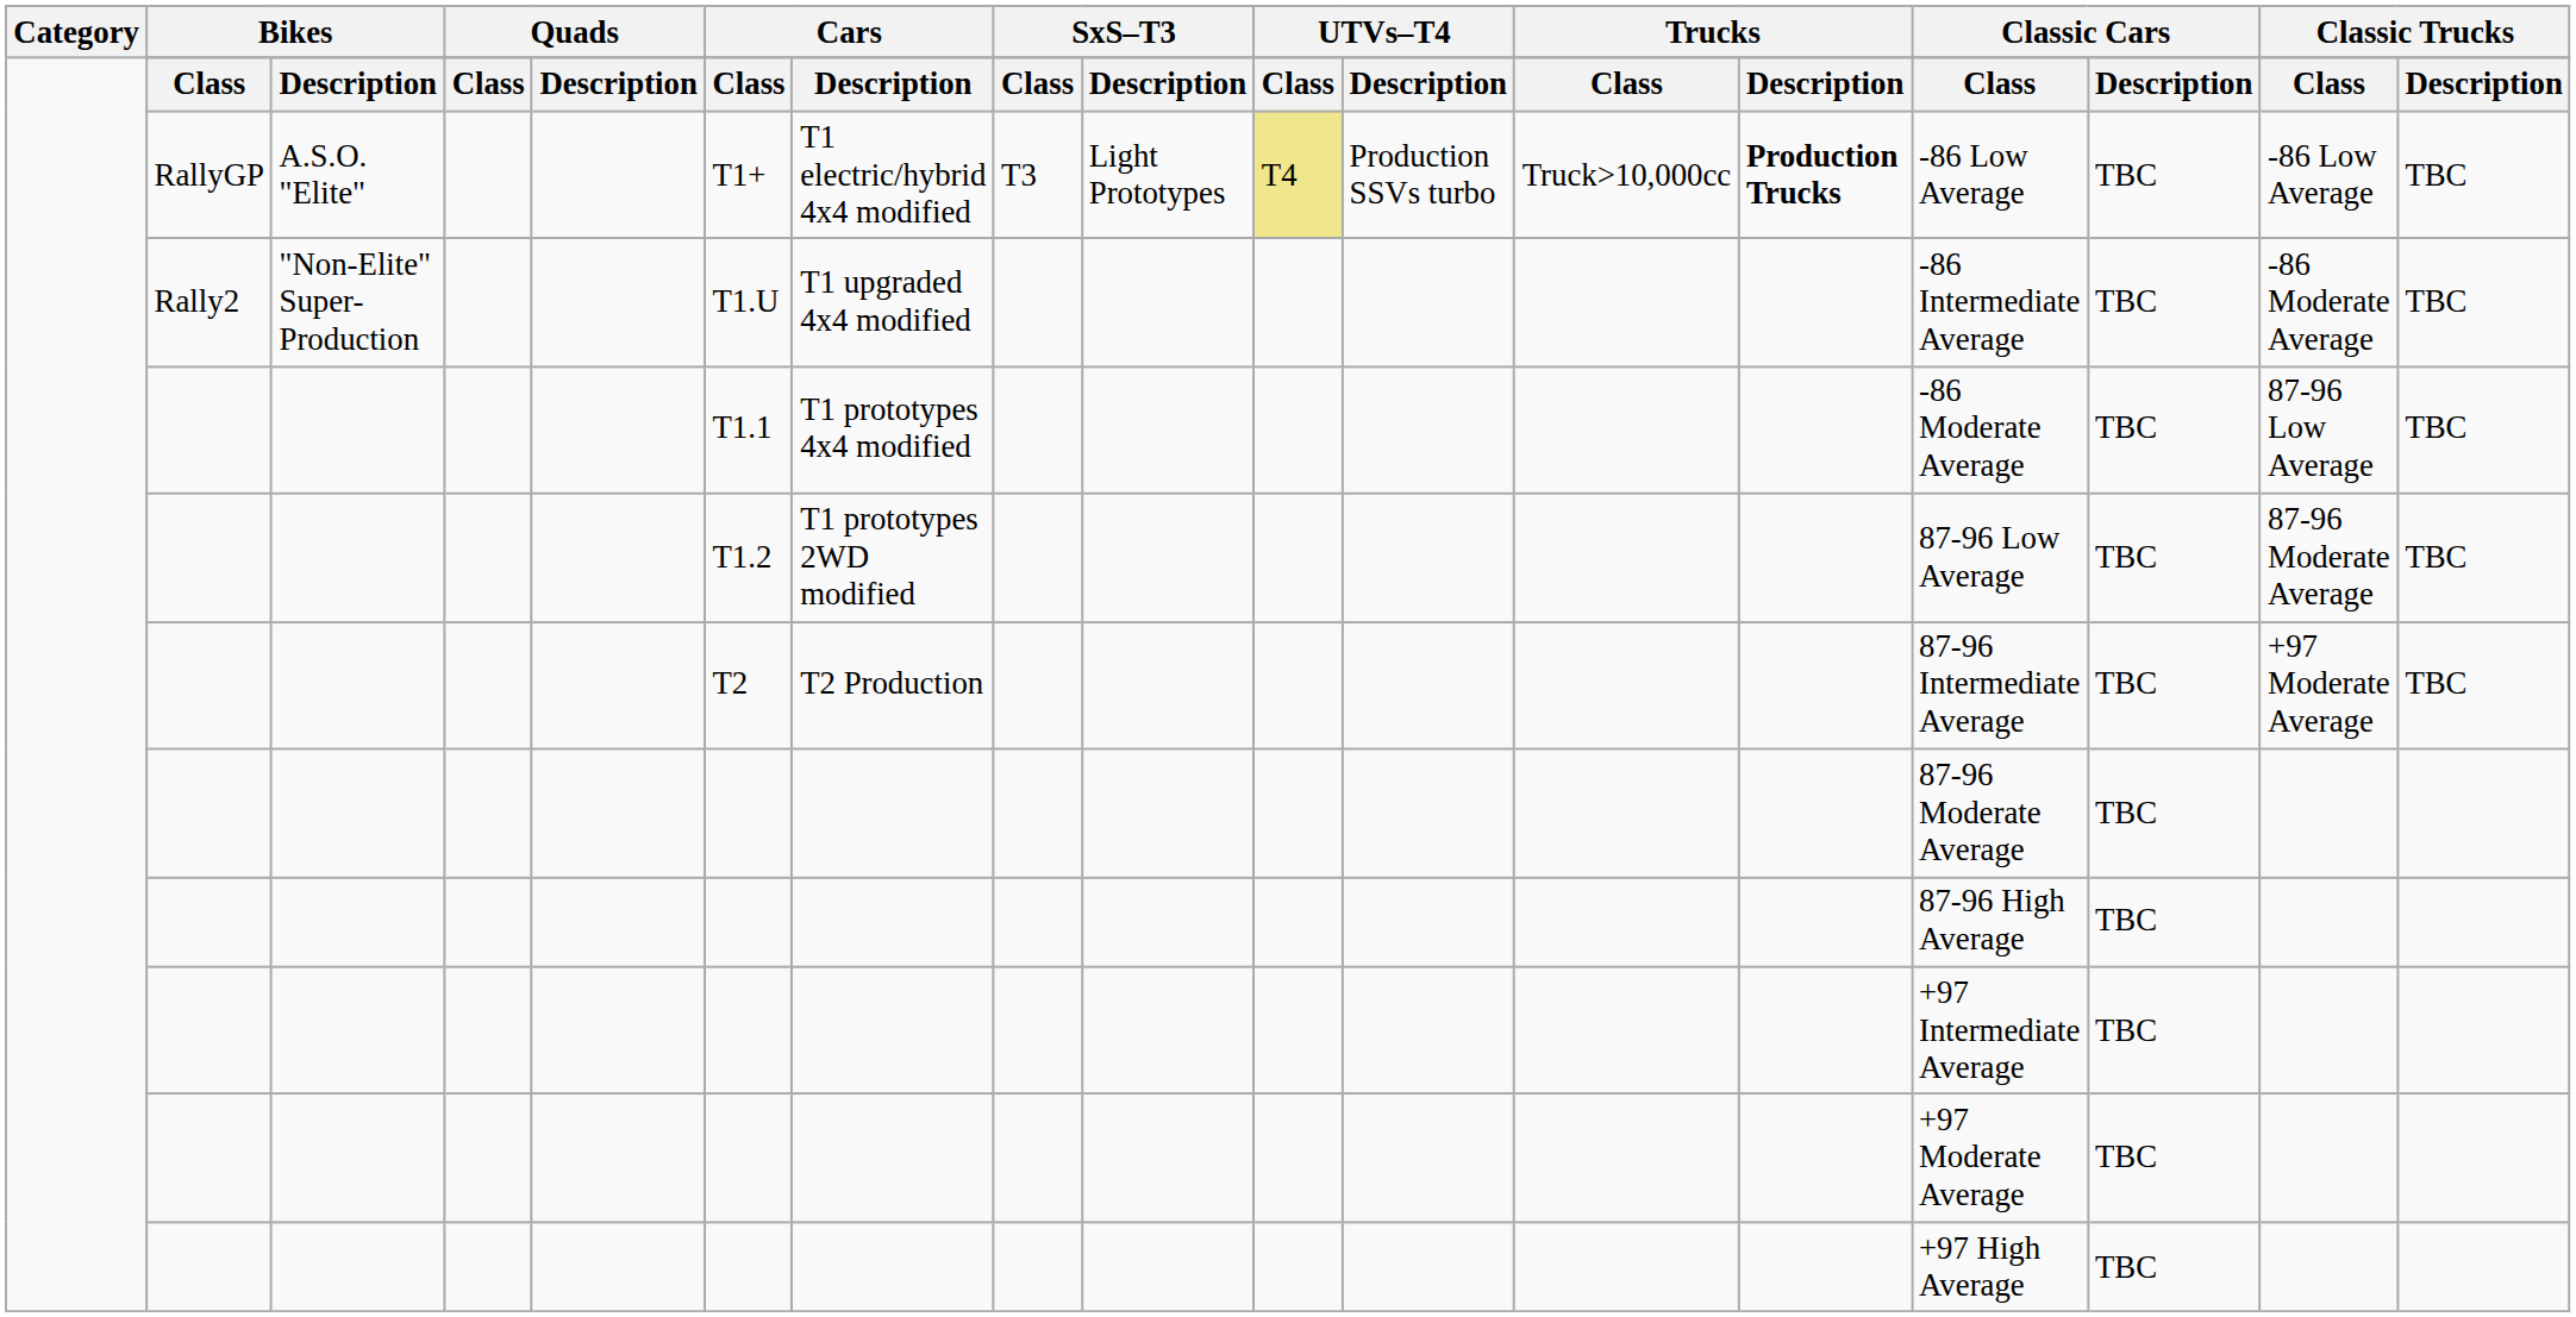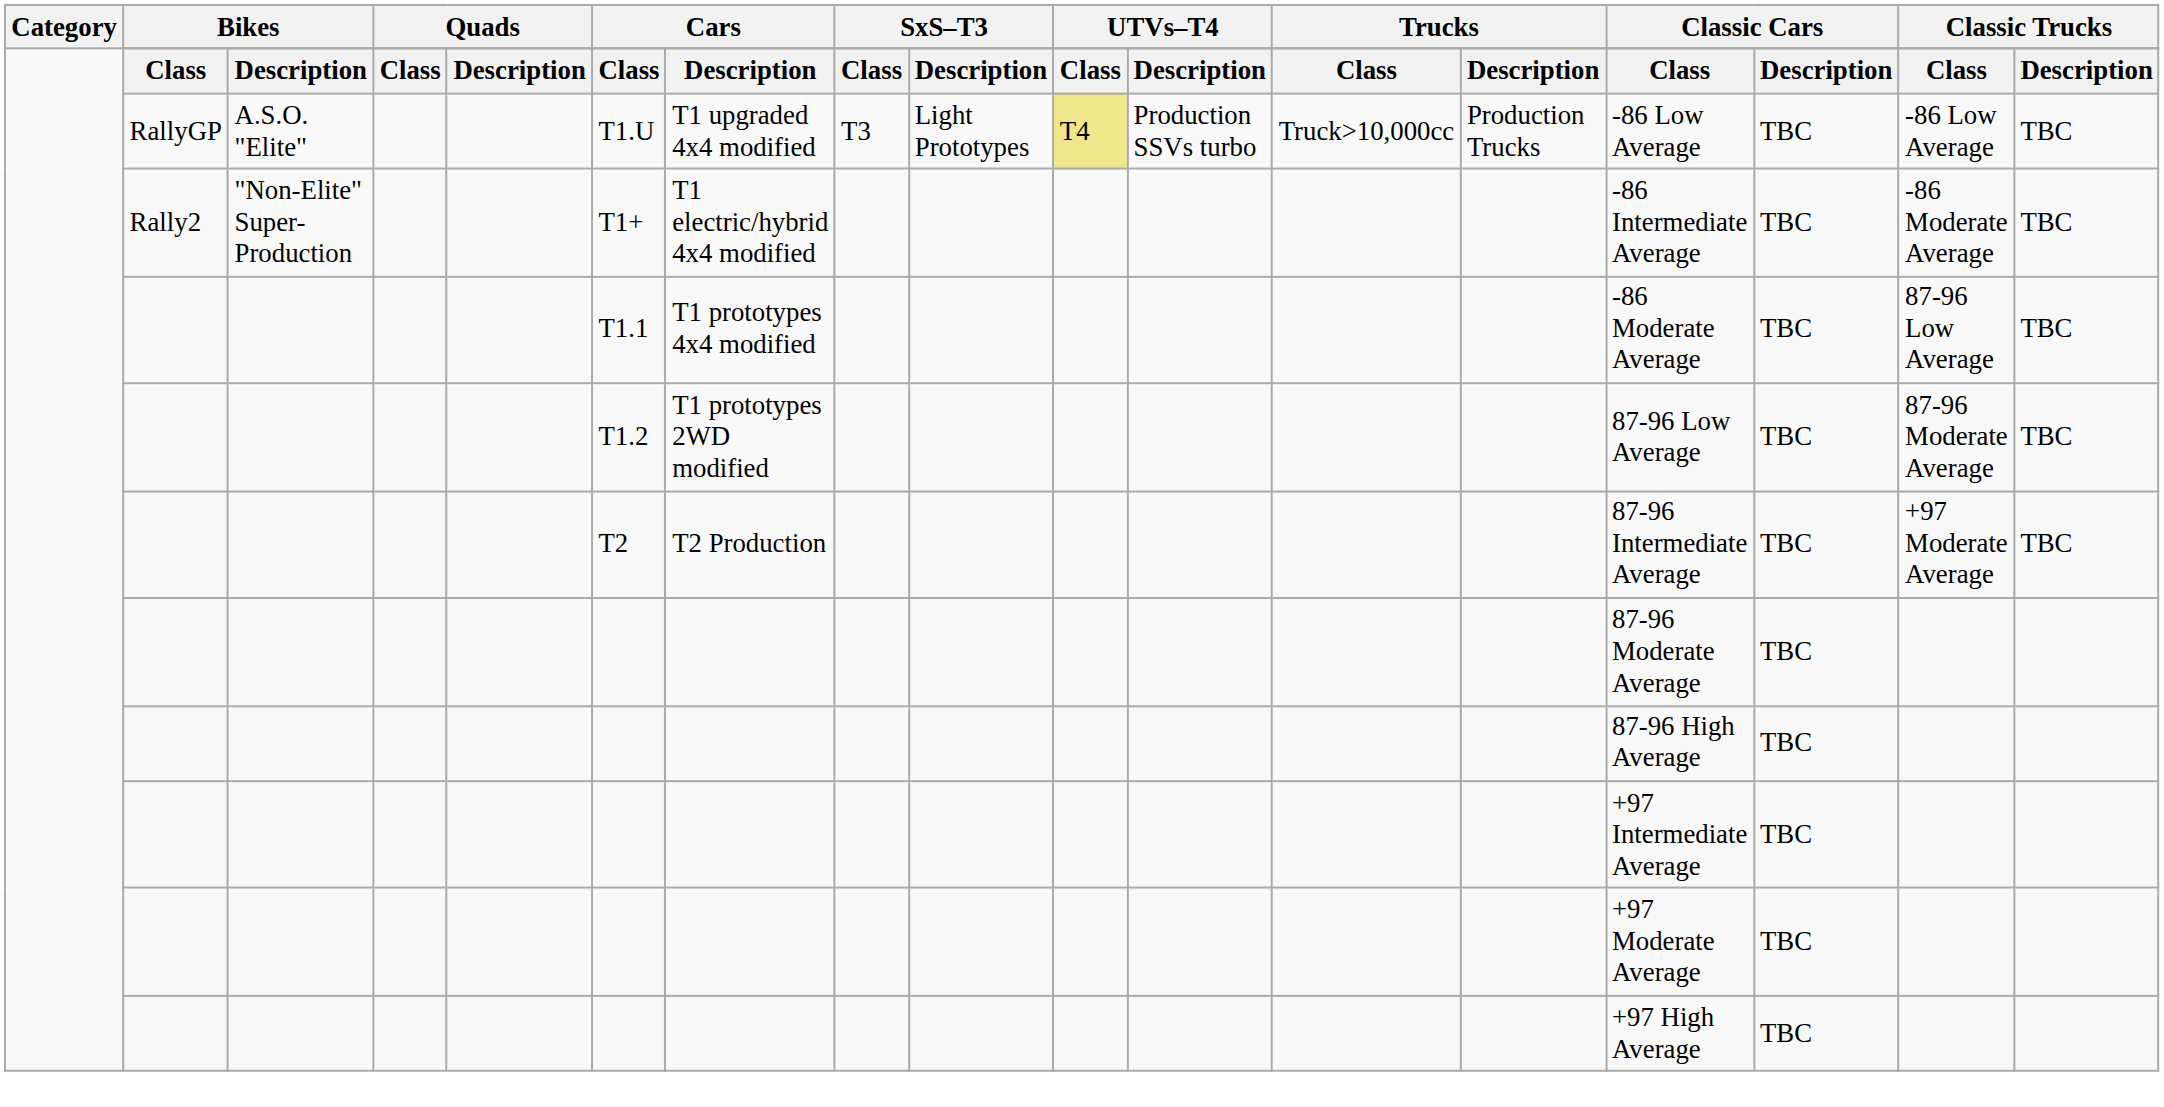 <table class="wikitable" style="font-size:85%;">
 <tr>
 <th>Category</th>
 <th colspan="2;" style="text-align:center;">Bikes</th>
 <th colspan="2;" style="text-align:center;">Quads</th>
 <th colspan="2;" style="text-align:center;">Cars</th>
 <th colspan="2;" style="text-align:center;">SxS–T3</th>
 <th colspan="2;" style="text-align:center;">UTVs–T4</th>
 <th colspan="2;" style="text-align:center;">Trucks</th>
 <th colspan="2;" style="text-align:center;">Classic Cars</th>
 <th colspan="2;" style="text-align:center;">Classic Trucks</th>
 </tr>
 <tr>
 <td rowspan=12></td>
 </tr>
 <tr>
 <th>Class</th>
 <th>Description</th>
 <th>Class</th>
 <th>Description</th>
 <th>Class</th>
 <th>Description</th>
 <th>Class</th>
 <th>Description</th>
 <th>Class</th>
 <th>Description</th>
 <th>Class</th>
 <th>Description</th>
 <th>Class</th>
 <th>Description</th>
 <th>Class</th>
 <th>Description</th>
 </tr>
 <tr>
 <td>RallyGP</td>
 <td>A.S.O. "Elite"</td>
 <td></td>
 <td></td>
-<td>T1+</td>
-<td>T1 electric/hybrid 4x4 modified</td>
+<td>T1.U</td>
+<td>T1 upgraded 4x4 modified</td>
 <td>T3</td>
 <td>Light Prototypes</td>
 <td style="background: khaki;">T4</td>
 <td>Production SSVs turbo</td>
 <td>Truck>10,000cc</td>
-<td><strong>Production Trucks</strong></td>
+<td>Production Trucks</td>
 <td>-86 Low Average</td>
 <td>TBC</td>
 <td>-86 Low Average</td>
 <td>TBC</td>
 </tr>
 <tr>
 <td>Rally2</td>
 <td>"Non-Elite" Super-Production</td>
 <td></td>
 <td></td>
-<td>T1.U</td>
-<td>T1 upgraded 4x4 modified</td>
+<td>T1+</td>
+<td>T1 electric/hybrid 4x4 modified</td>
 <td></td>
 <td></td>
 <td></td>
 <td></td>
 <td></td>
 <td></td>
 <td>-86 Intermediate Average</td>
 <td>TBC</td>
 <td>-86 Moderate Average</td>
 <td>TBC</td>
 </tr>
 <tr>
 <td></td>
 <td></td>
 <td></td>
 <td></td>
 <td>T1.1</td>
 <td>T1 prototypes 4x4 modified</td>
 <td></td>
 <td></td>
 <td></td>
 <td></td>
 <td></td>
 <td></td>
 <td>-86 Moderate Average</td>
 <td>TBC</td>
 <td>87-96 Low Average</td>
 <td>TBC</td>
 </tr>
 <tr>
 <td></td>
 <td></td>
 <td></td>
 <td></td>
 <td>T1.2</td>
 <td>T1 prototypes 2WD modified</td>
 <td></td>
 <td></td>
 <td></td>
 <td></td>
 <td></td>
 <td></td>
 <td>87-96 Low Average</td>
 <td>TBC</td>
 <td>87-96 Moderate Average</td>
 <td>TBC</td>
 </tr>
 <tr>
 <td></td>
 <td></td>
 <td></td>
 <td></td>
 <td>T2</td>
 <td>T2 Production</td>
 <td></td>
 <td></td>
 <td></td>
 <td></td>
 <td></td>
 <td></td>
 <td>87-96 Intermediate Average</td>
 <td>TBC</td>
 <td>+97 Moderate Average</td>
 <td>TBC</td>
 </tr>
 <tr>
 <td></td>
 <td></td>
 <td></td>
 <td></td>
 <td></td>
 <td></td>
 <td></td>
 <td></td>
 <td></td>
 <td></td>
 <td></td>
 <td></td>
 <td>87-96 Moderate Average</td>
 <td>TBC</td>
 <td></td>
 <td></td>
 </tr>
 <tr>
 <td></td>
 <td></td>
 <td></td>
 <td></td>
 <td></td>
 <td></td>
 <td></td>
 <td></td>
 <td></td>
 <td></td>
 <td></td>
 <td></td>
 <td>87-96 High Average</td>
 <td>TBC</td>
 <td></td>
 <td></td>
 </tr>
 <tr>
 <td></td>
 <td></td>
 <td></td>
 <td></td>
 <td></td>
 <td></td>
 <td></td>
 <td></td>
 <td></td>
 <td></td>
 <td></td>
 <td></td>
 <td>+97 Intermediate Average</td>
 <td>TBC</td>
 <td></td>
 <td></td>
 </tr>
 <tr>
 <td></td>
 <td></td>
 <td></td>
 <td></td>
 <td></td>
 <td></td>
 <td></td>
 <td></td>
 <td></td>
 <td></td>
 <td></td>
 <td></td>
 <td>+97 Moderate Average</td>
 <td>TBC</td>
 <td></td>
 <td></td>
 </tr>
 <tr>
 <td></td>
 <td></td>
 <td></td>
 <td></td>
 <td></td>
 <td></td>
 <td></td>
 <td></td>
 <td></td>
 <td></td>
 <td></td>
 <td></td>
 <td>+97 High Average</td>
 <td>TBC</td>
 <td></td>
 <td></td>
 </tr>
 </table>
